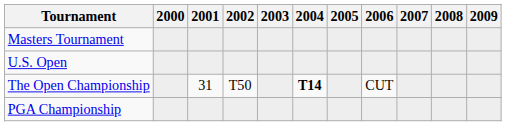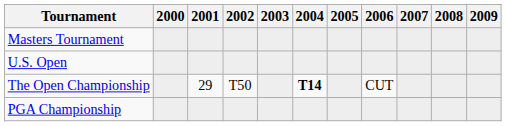 <table class="wikitable" style="font-size:95%;text-align:center;">
 <tr>
 <th>Tournament</th>
 <th>2000</th>
 <th>2001</th>
 <th>2002</th>
 <th>2003</th>
 <th>2004</th>
 <th>2005</th>
 <th>2006</th>
 <th>2007</th>
 <th>2008</th>
 <th>2009</th>
 </tr>
 <tr>
 <td align=left><a href='#'>Masters Tournament</a></td>
 <td style="background:#eeeeee;"></td>
 <td style="background:#eeeeee;"></td>
 <td style="background:#eeeeee;"></td>
 <td style="background:#eeeeee;"></td>
 <td style="background:#eeeeee;"></td>
 <td style="background:#eeeeee;"></td>
 <td style="background:#eeeeee;"></td>
 <td style="background:#eeeeee;"></td>
 <td style="background:#eeeeee;"></td>
 <td style="background:#eeeeee;"></td>
 </tr>
 <tr>
 <td align=left><a href='#'>U.S. Open</a></td>
 <td style="background:#eeeeee;"></td>
 <td style="background:#eeeeee;"></td>
 <td style="background:#eeeeee;"></td>
 <td style="background:#eeeeee;"></td>
 <td style="background:#eeeeee;"></td>
 <td style="background:#eeeeee;"></td>
 <td style="background:#eeeeee;"></td>
 <td style="background:#eeeeee;"></td>
 <td style="background:#eeeeee;"></td>
 <td style="background:#eeeeee;"></td>
 </tr>
 <tr>
 <td align=left><a href='#'>The Open Championship</a></td>
 <td style="background:#eeeeee;"></td>
-<td>31</td>
+<td>29</td>
 <td>T50</td>
 <td style="background:#eeeeee;"></td>
 <td><strong>T14</strong></td>
 <td style="background:#eeeeee;"></td>
 <td>CUT</td>
 <td style="background:#eeeeee;"></td>
 <td style="background:#eeeeee;"></td>
 <td style="background:#eeeeee;"></td>
 </tr>
 <tr>
 <td align=left><a href='#'>PGA Championship</a></td>
 <td style="background:#eeeeee;"></td>
 <td style="background:#eeeeee;"></td>
 <td style="background:#eeeeee;"></td>
 <td style="background:#eeeeee;"></td>
 <td style="background:#eeeeee;"></td>
 <td style="background:#eeeeee;"></td>
 <td style="background:#eeeeee;"></td>
 <td style="background:#eeeeee;"></td>
 <td style="background:#eeeeee;"></td>
 <td style="background:#eeeeee;"></td>
 </tr>
 </table>
